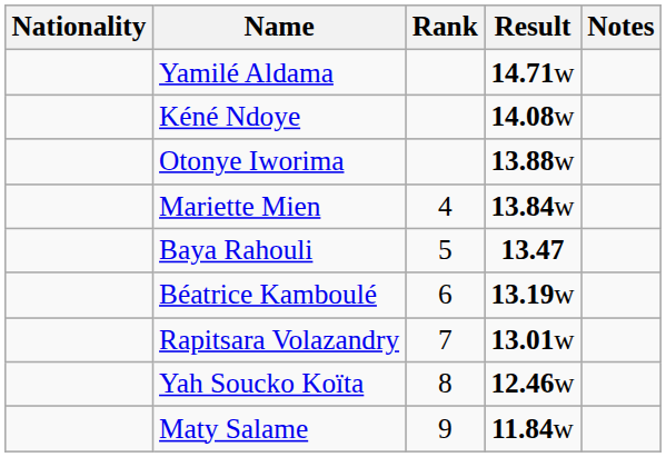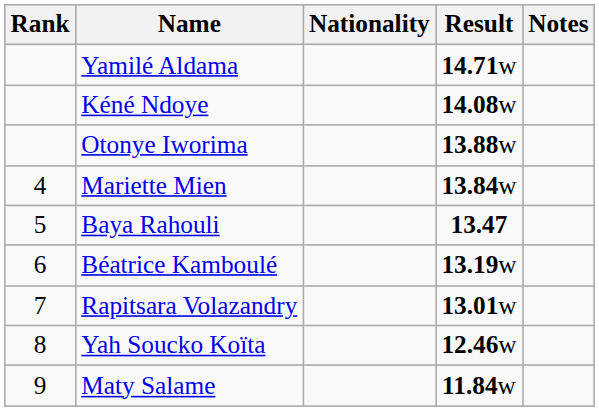 <table class="wikitable sortable" style="text-align:center">
 <tr>
+<th>Rank</th>
+<th>Name</th>
 <th>Nationality</th>
-<th>Name</th>
-<th>Rank</th>
 <th>Result</th>
 <th>Notes</th>
 </tr>
 <tr>
+<td></td>
+<td align=left><a href='#'>Yamilé Aldama</a></td>
 <td align=left></td>
-<td align=left><a href='#'>Yamilé Aldama</a></td>
-<td></td>
 <td><strong>14.71</strong>w</td>
 <td></td>
 </tr>
 <tr>
+<td></td>
+<td align=left><a href='#'>Kéné Ndoye</a></td>
 <td align=left></td>
-<td align=left><a href='#'>Kéné Ndoye</a></td>
-<td></td>
 <td><strong>14.08</strong>w</td>
 <td></td>
 </tr>
 <tr>
+<td></td>
+<td align=left><a href='#'>Otonye Iworima</a></td>
 <td align=left></td>
-<td align=left><a href='#'>Otonye Iworima</a></td>
-<td></td>
 <td><strong>13.88</strong>w</td>
 <td></td>
 </tr>
 <tr>
+<td>4</td>
+<td align=left><a href='#'>Mariette Mien</a></td>
 <td align=left></td>
-<td align=left><a href='#'>Mariette Mien</a></td>
-<td>4</td>
 <td><strong>13.84</strong>w</td>
 <td></td>
 </tr>
 <tr>
+<td>5</td>
+<td align=left><a href='#'>Baya Rahouli</a></td>
 <td align=left></td>
-<td align=left><a href='#'>Baya Rahouli</a></td>
-<td>5</td>
 <td><strong>13.47</strong></td>
 <td></td>
 </tr>
 <tr>
+<td>6</td>
+<td align=left><a href='#'>Béatrice Kamboulé</a></td>
 <td align=left></td>
-<td align=left><a href='#'>Béatrice Kamboulé</a></td>
-<td>6</td>
 <td><strong>13.19</strong>w</td>
 <td></td>
 </tr>
 <tr>
+<td>7</td>
+<td align=left><a href='#'>Rapitsara Volazandry</a></td>
 <td align=left></td>
-<td align=left><a href='#'>Rapitsara Volazandry</a></td>
-<td>7</td>
 <td><strong>13.01</strong>w</td>
 <td></td>
 </tr>
 <tr>
+<td>8</td>
+<td align=left><a href='#'>Yah Soucko Koïta</a></td>
 <td align=left></td>
-<td align=left><a href='#'>Yah Soucko Koïta</a></td>
-<td>8</td>
 <td><strong>12.46</strong>w</td>
 <td></td>
 </tr>
 <tr>
+<td>9</td>
+<td align=left><a href='#'>Maty Salame</a></td>
 <td align=left></td>
-<td align=left><a href='#'>Maty Salame</a></td>
-<td>9</td>
 <td><strong>11.84</strong>w</td>
 <td></td>
 </tr>
 </table>
